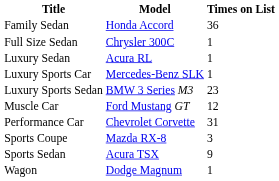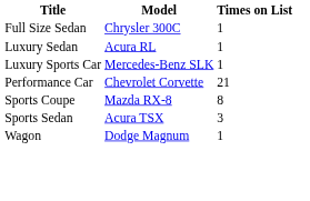 <table>
 <tr>
 <th>Title</th>
 <th>Model</th>
 <th>Times on List</th>
-</tr>
-<tr>
-<td>Family Sedan</td>
-<td><a href='#'>Honda Accord</a></td>
-<td>36</td>
 </tr>
 <tr>
 <td>Full Size Sedan</td>
 <td><a href='#'>Chrysler 300C</a></td>
 <td>1</td>
 </tr>
 <tr>
 <td>Luxury Sedan</td>
 <td><a href='#'>Acura RL</a></td>
 <td>1</td>
 </tr>
 <tr>
 <td>Luxury Sports Car</td>
 <td><a href='#'>Mercedes-Benz SLK</a></td>
 <td>1</td>
 </tr>
 <tr>
-<td>Luxury Sports Sedan</td>
-<td><a href='#'>BMW 3 Series</a> <em>M3</em></td>
-<td>23</td>
-</tr>
-<tr>
-<td>Muscle Car</td>
-<td><a href='#'>Ford Mustang</a> <em>GT</em></td>
-<td>12</td>
-</tr>
-<tr>
 <td>Performance Car</td>
 <td><a href='#'>Chevrolet Corvette</a></td>
-<td>31</td>
+<td>21</td>
 </tr>
 <tr>
 <td>Sports Coupe</td>
 <td><a href='#'>Mazda RX-8</a></td>
-<td>3</td>
+<td>8</td>
 </tr>
 <tr>
 <td>Sports Sedan</td>
 <td><a href='#'>Acura TSX</a></td>
-<td>9</td>
+<td>3</td>
 </tr>
 <tr>
 <td>Wagon</td>
 <td><a href='#'>Dodge Magnum</a></td>
 <td>1</td>
 </tr>
 </table>
